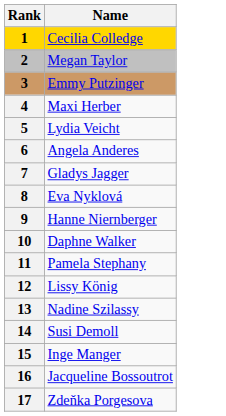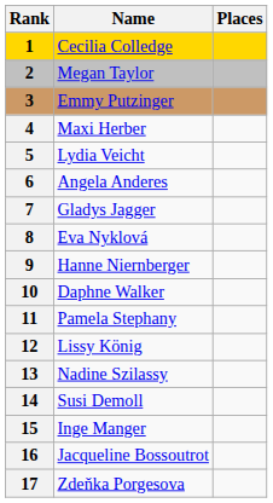 <table class="wikitable">
 <tr>
 <th>Rank</th>
 <th>Name</th>
+<th>Places</th>
 </tr>
 <tr bgcolor="gold">
 <td align="center"><strong>1</strong></td>
 <td> <a href='#'>Cecilia Colledge</a></td>
+<td></td>
 </tr>
 <tr bgcolor="silver">
 <td align="center"><strong>2</strong></td>
 <td> <a href='#'>Megan Taylor</a></td>
+<td></td>
 </tr>
 <tr bgcolor="cc9966">
 <td align="center"><strong>3</strong></td>
 <td> <a href='#'>Emmy Putzinger</a></td>
+<td></td>
 </tr>
 <tr>
 <th>4</th>
 <td> <a href='#'>Maxi Herber</a></td>
+<td></td>
 </tr>
 <tr>
 <th>5</th>
 <td> <a href='#'>Lydia Veicht</a></td>
+<td></td>
 </tr>
 <tr>
 <th>6</th>
 <td> <a href='#'>Angela Anderes</a></td>
+<td></td>
 </tr>
 <tr>
 <th>7</th>
 <td> <a href='#'>Gladys Jagger</a></td>
+<td></td>
 </tr>
 <tr>
 <th>8</th>
 <td> <a href='#'>Eva Nyklová</a></td>
+<td></td>
 </tr>
 <tr>
 <th>9</th>
 <td> <a href='#'>Hanne Niernberger</a></td>
+<td></td>
 </tr>
 <tr>
 <th>10</th>
 <td> <a href='#'>Daphne Walker</a></td>
+<td></td>
 </tr>
 <tr>
 <th>11</th>
 <td> <a href='#'>Pamela Stephany</a></td>
+<td></td>
 </tr>
 <tr>
 <th>12</th>
 <td> <a href='#'>Lissy König</a></td>
+<td></td>
 </tr>
 <tr>
 <th>13</th>
 <td> <a href='#'>Nadine Szilassy</a></td>
+<td></td>
 </tr>
 <tr>
 <th>14</th>
 <td> <a href='#'>Susi Demoll</a></td>
+<td></td>
 </tr>
 <tr>
 <th>15</th>
 <td> <a href='#'>Inge Manger</a></td>
+<td></td>
 </tr>
 <tr>
 <th>16</th>
 <td> <a href='#'>Jacqueline Bossoutrot</a></td>
+<td></td>
 </tr>
 <tr>
 <th>17</th>
 <td> <a href='#'>Zdeňka Porgesova</a></td>
+<td></td>
 </tr>
 </table>
